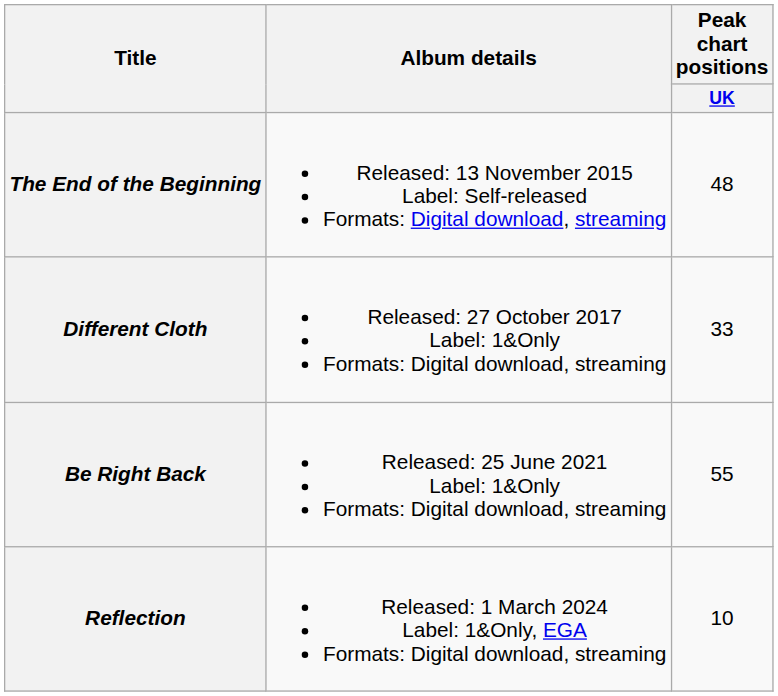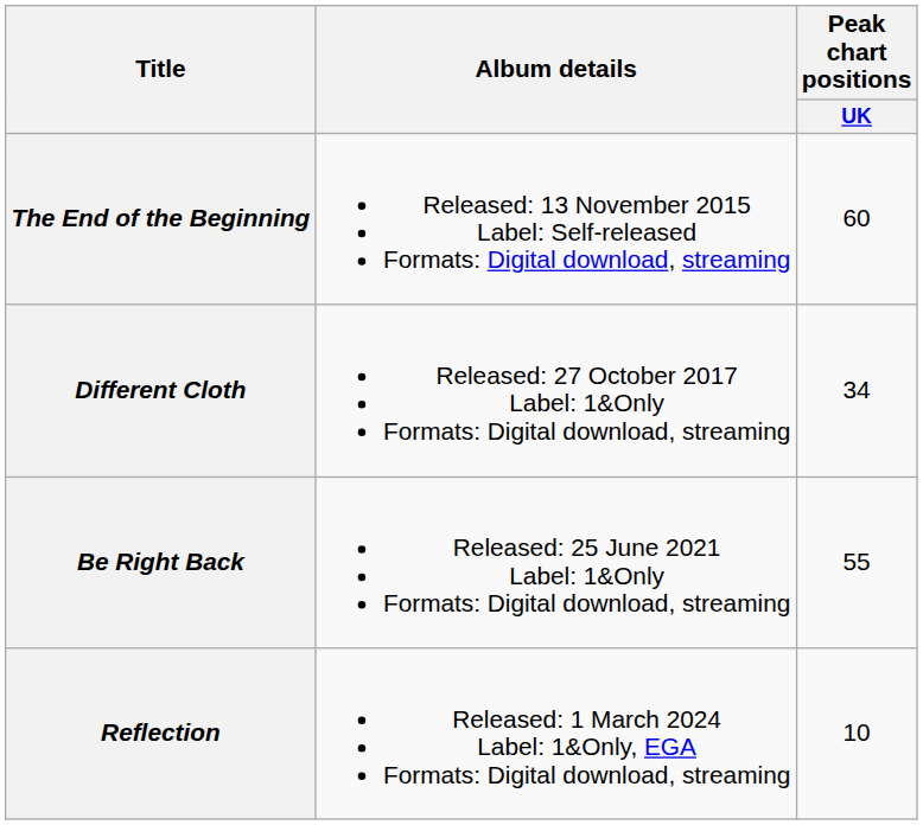 <table class="wikitable plainrowheaders" style="text-align:center;">
 <tr>
 <th scope="col" rowspan="2">Title</th>
 <th scope="col" rowspan="2">Album details</th>
 <th scope="col" colspan="1">Peak chart positions</th>
 </tr>
 <tr>
 <th scope="col" style="width:3em;font-size:85%;"><a href='#'>UK</a><br></th>
 </tr>
 <tr>
 <th scope="row"><em>The End of the Beginning</em></th>
 <td><br><ul><li>Released: 13 November 2015</li><li>Label: Self-released</li><li>Formats: <a href='#'>Digital download</a>, <a href='#'>streaming</a></li></ul></td>
-<td>48</td>
+<td>60</td>
 </tr>
 <tr>
 <th scope="row"><em>Different Cloth</em></th>
 <td><br><ul><li>Released: 27 October 2017</li><li>Label: 1&Only</li><li>Formats: Digital download, streaming</li></ul></td>
-<td>33</td>
+<td>34</td>
 </tr>
 <tr>
 <th scope="row"><em>Be Right Back</em></th>
 <td><br><ul><li>Released: 25 June 2021</li><li>Label: 1&Only</li><li>Formats: Digital download, streaming</li></ul></td>
 <td>55</td>
 </tr>
 <tr>
 <th scope="row"><em>Reflection</em></th>
 <td><br><ul><li>Released: 1 March 2024</li><li>Label: 1&Only, <a href='#'>EGA</a></li><li>Formats: Digital download, streaming</li></ul></td>
 <td>10</td>
 </tr>
 </table>
